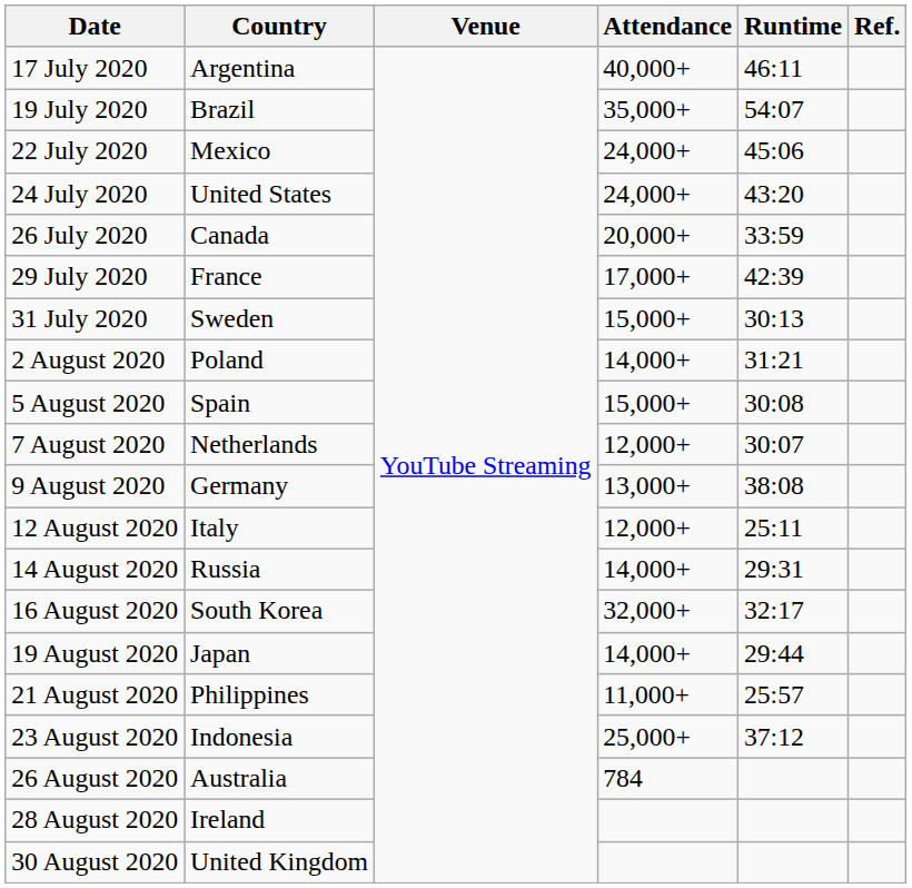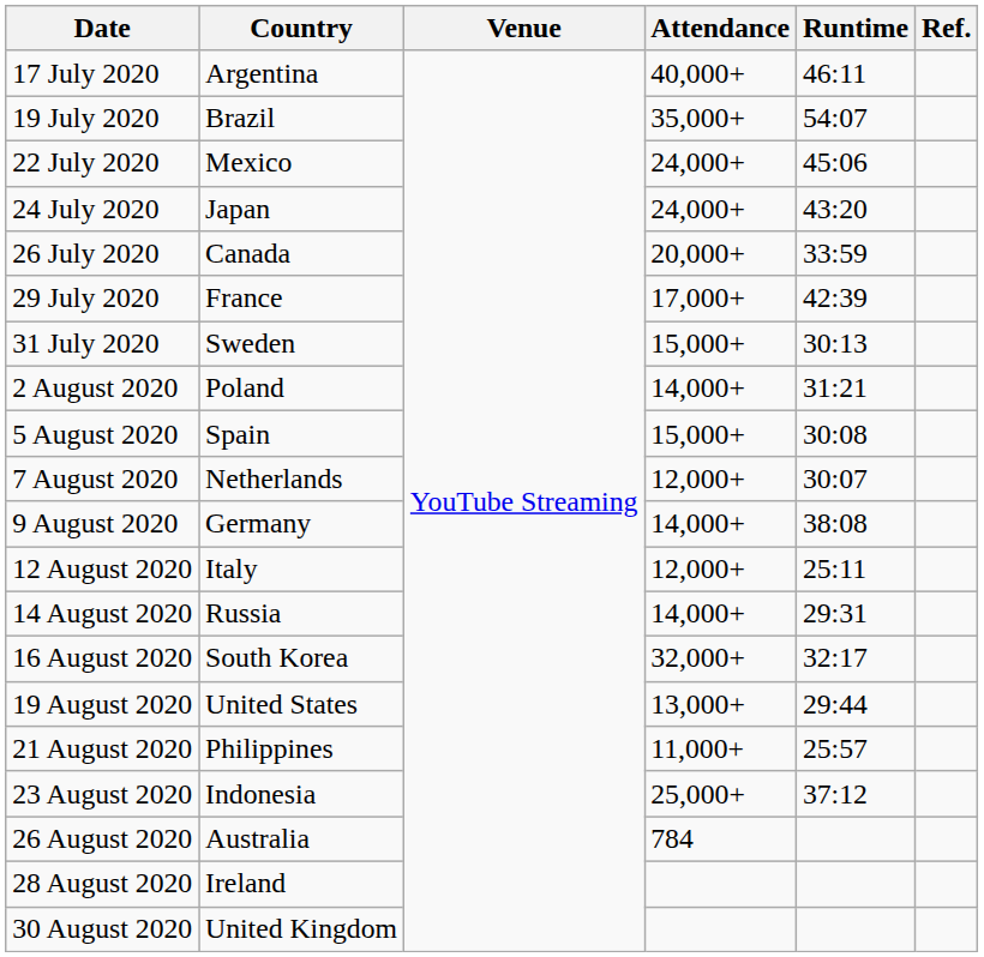 <table class="wikitable">
 <tr>
 <th>Date</th>
 <th>Country</th>
 <th>Venue</th>
 <th>Attendance</th>
 <th>Runtime</th>
 <th>Ref.</th>
 </tr>
 <tr>
 <td>17 July 2020</td>
 <td>Argentina</td>
 <td rowspan="20"><a href='#'>YouTube Streaming</a></td>
 <td>40,000+</td>
 <td>46:11</td>
 <td></td>
 </tr>
 <tr>
 <td>19 July 2020</td>
 <td>Brazil</td>
 <td>35,000+</td>
 <td>54:07</td>
 <td></td>
 </tr>
 <tr>
 <td>22 July 2020</td>
 <td>Mexico</td>
 <td>24,000+</td>
 <td>45:06</td>
 <td></td>
 </tr>
 <tr>
 <td>24 July 2020</td>
-<td>United States</td>
+<td>Japan</td>
 <td>24,000+</td>
 <td>43:20</td>
 <td></td>
 </tr>
 <tr>
 <td>26 July 2020</td>
 <td>Canada</td>
 <td>20,000+</td>
 <td>33:59</td>
 <td></td>
 </tr>
 <tr>
 <td>29 July 2020</td>
 <td>France</td>
 <td>17,000+</td>
 <td>42:39</td>
 <td></td>
 </tr>
 <tr>
 <td>31 July 2020</td>
 <td>Sweden</td>
 <td>15,000+</td>
 <td>30:13</td>
 <td></td>
 </tr>
 <tr>
 <td>2 August 2020</td>
 <td>Poland</td>
 <td>14,000+</td>
 <td>31:21</td>
 <td></td>
 </tr>
 <tr>
 <td>5 August 2020</td>
 <td>Spain</td>
 <td>15,000+</td>
 <td>30:08</td>
 <td></td>
 </tr>
 <tr>
 <td>7 August 2020</td>
 <td>Netherlands</td>
 <td>12,000+</td>
 <td>30:07</td>
 <td></td>
 </tr>
 <tr>
 <td>9 August 2020</td>
 <td>Germany</td>
-<td>13,000+</td>
+<td>14,000+</td>
 <td>38:08</td>
 <td></td>
 </tr>
 <tr>
 <td>12 August 2020</td>
 <td>Italy</td>
 <td>12,000+</td>
 <td>25:11</td>
 <td></td>
 </tr>
 <tr>
 <td>14 August 2020</td>
 <td>Russia</td>
 <td>14,000+</td>
 <td>29:31</td>
 <td></td>
 </tr>
 <tr>
 <td>16 August 2020</td>
 <td>South Korea</td>
 <td>32,000+</td>
 <td>32:17</td>
 <td></td>
 </tr>
 <tr>
 <td>19 August 2020</td>
-<td>Japan</td>
-<td>14,000+</td>
+<td>United States</td>
+<td>13,000+</td>
 <td>29:44</td>
 <td></td>
 </tr>
 <tr>
 <td>21 August 2020</td>
 <td>Philippines</td>
 <td>11,000+</td>
 <td>25:57</td>
 <td></td>
 </tr>
 <tr>
 <td>23 August 2020</td>
 <td>Indonesia</td>
 <td>25,000+</td>
 <td>37:12</td>
 <td></td>
 </tr>
 <tr>
 <td>26 August 2020</td>
 <td>Australia</td>
 <td>784</td>
 <td></td>
 <td></td>
 </tr>
 <tr>
 <td>28 August 2020</td>
 <td>Ireland</td>
 <td></td>
 <td></td>
 <td></td>
 </tr>
 <tr>
 <td>30 August 2020</td>
 <td>United Kingdom</td>
 <td></td>
 <td></td>
 <td></td>
 </tr>
 </table>
